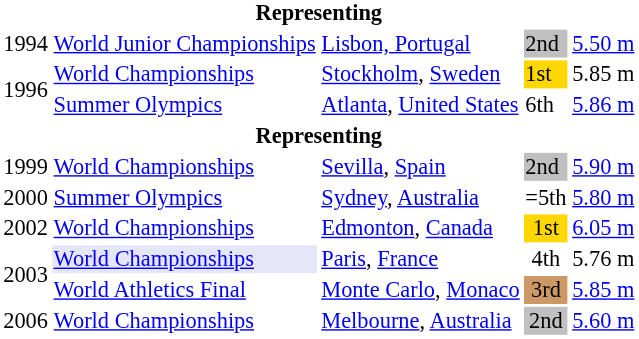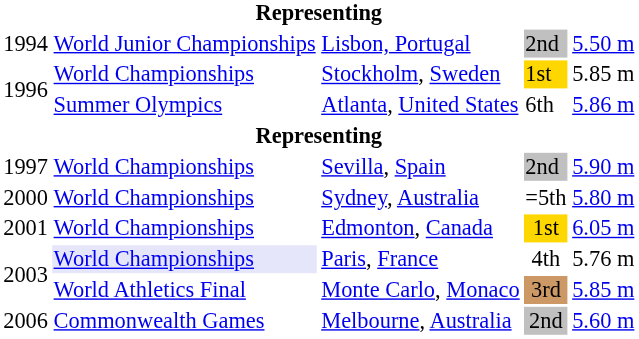 <table>
 <tr>
 <th colspan="5">Representing </th>
 </tr>
 <tr>
 <td>1994</td>
 <td><a href='#'>World Junior Championships</a></td>
 <td><a href='#'>Lisbon, Portugal</a></td>
 <td bgcolor="silver">2nd</td>
 <td><a href='#'>5.50 m</a></td>
 </tr>
 <tr>
 <td rowspan=2>1996</td>
 <td><a href='#'>World Championships</a></td>
 <td><a href='#'>Stockholm</a>, <a href='#'>Sweden</a></td>
 <td bgcolor="gold">1st</td>
 <td>5.85 m</td>
 </tr>
 <tr>
 <td><a href='#'>Summer Olympics</a></td>
 <td><a href='#'>Atlanta</a>, <a href='#'>United States</a></td>
 <td>6th</td>
 <td><a href='#'>5.86 m</a></td>
 </tr>
 <tr>
 <th colspan="5">Representing </th>
 </tr>
 <tr>
-<td>1999</td>
+<td>1997</td>
 <td><a href='#'>World Championships</a></td>
 <td><a href='#'>Sevilla</a>, <a href='#'>Spain</a></td>
 <td bgcolor="silver">2nd</td>
 <td><a href='#'>5.90 m</a></td>
 </tr>
 <tr>
 <td>2000</td>
-<td><a href='#'>Summer Olympics</a></td>
+<td><a href='#'>World Championships</a></td>
 <td><a href='#'>Sydney</a>, <a href='#'>Australia</a></td>
 <td align="center">=5th</td>
 <td><a href='#'>5.80 m</a></td>
 </tr>
 <tr>
-<td>2002</td>
+<td>2001</td>
 <td><a href='#'>World Championships</a></td>
 <td><a href='#'>Edmonton</a>, <a href='#'>Canada</a></td>
 <td bgcolor="gold" align="center">1st</td>
 <td><a href='#'>6.05 m</a></td>
 </tr>
 <tr>
 <td rowspan=2>2003</td>
 <td style="background: lavender;"><a href='#'>World Championships</a></td>
 <td><a href='#'>Paris</a>, <a href='#'>France</a></td>
 <td align="center">4th</td>
 <td>5.76 m</td>
 </tr>
 <tr>
 <td><a href='#'>World Athletics Final</a></td>
 <td><a href='#'>Monte Carlo</a>, <a href='#'>Monaco</a></td>
 <td bgcolor="CC9966" align="center">3rd</td>
 <td><a href='#'>5.85 m</a></td>
 </tr>
 <tr>
 <td>2006</td>
-<td><a href='#'>World Championships</a></td>
+<td><a href='#'>Commonwealth Games</a></td>
 <td><a href='#'>Melbourne</a>, <a href='#'>Australia</a></td>
 <td bgcolor="silver" align="center">2nd</td>
 <td><a href='#'>5.60 m</a></td>
 </tr>
 </table>
